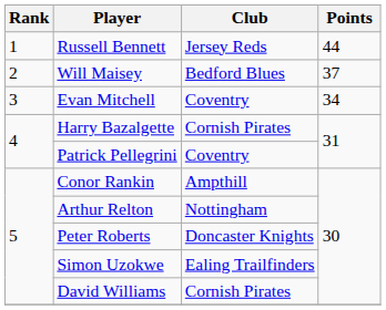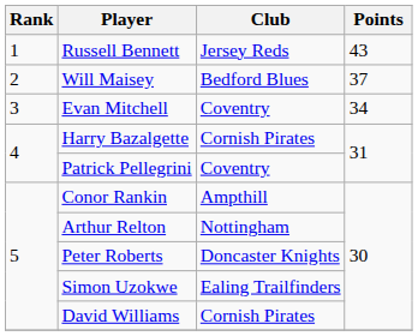 <table class="wikitable" style="text-align:left">
 <tr>
 <th>Rank</th>
 <th>Player</th>
 <th>Club</th>
 <th style="width:50px;">Points</th>
 </tr>
 <tr>
 <td>1</td>
 <td> <a href='#'>Russell Bennett</a></td>
 <td><a href='#'>Jersey Reds</a></td>
-<td>44</td>
+<td>43</td>
 </tr>
 <tr>
 <td>2</td>
 <td> <a href='#'>Will Maisey</a></td>
 <td><a href='#'>Bedford Blues</a></td>
 <td>37</td>
 </tr>
 <tr>
 <td>3</td>
 <td> <a href='#'>Evan Mitchell</a></td>
 <td><a href='#'>Coventry</a></td>
 <td>34</td>
 </tr>
 <tr>
 <td rowspan=2>4</td>
 <td> <a href='#'>Harry Bazalgette</a></td>
 <td><a href='#'>Cornish Pirates</a></td>
 <td rowspan=2>31</td>
 </tr>
 <tr>
 <td> <a href='#'>Patrick Pellegrini</a></td>
 <td><a href='#'>Coventry</a></td>
 </tr>
 <tr>
 <td rowspan=5>5</td>
 <td> <a href='#'>Conor Rankin</a></td>
 <td><a href='#'>Ampthill</a></td>
 <td rowspan=5>30</td>
 </tr>
 <tr>
 <td> <a href='#'>Arthur Relton</a></td>
 <td><a href='#'>Nottingham</a></td>
 </tr>
 <tr>
 <td> <a href='#'>Peter Roberts</a></td>
 <td><a href='#'>Doncaster Knights</a></td>
 </tr>
 <tr>
 <td> <a href='#'>Simon Uzokwe</a></td>
 <td><a href='#'>Ealing Trailfinders</a></td>
 </tr>
 <tr>
 <td> <a href='#'>David Williams</a></td>
 <td><a href='#'>Cornish Pirates</a></td>
 </tr>
 <tr>
 </tr>
 </table>
